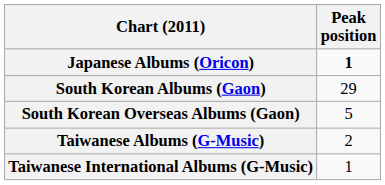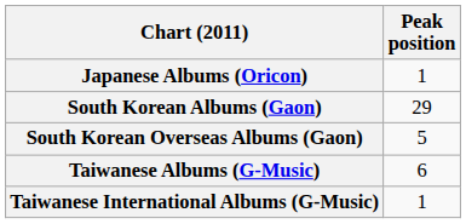 <table class="wikitable plainrowheaders sortable" style="text-align:center;">
 <tr>
 <th>Chart (2011)</th>
 <th>Peak<br>position</th>
 </tr>
 <tr>
 <th scope="row">Japanese Albums (<a href='#'>Oricon</a>)</th>
-<td align="center"><strong>1</strong></td>
+<td align="center">1</td>
 </tr>
 <tr>
 <th scope="row">South Korean Albums (<a href='#'>Gaon</a>)</th>
 <td align="center">29</td>
 </tr>
 <tr>
 <th scope="row">South Korean Overseas Albums (Gaon)</th>
 <td align="center">5</td>
 </tr>
 <tr>
 <th scope="row">Taiwanese Albums (<a href='#'>G-Music</a>)</th>
-<td align="center">2</td>
+<td align="center">6</td>
 </tr>
 <tr>
 <th scope="row">Taiwanese International Albums (G-Music)</th>
 <td align="center">1</td>
 </tr>
 </table>
